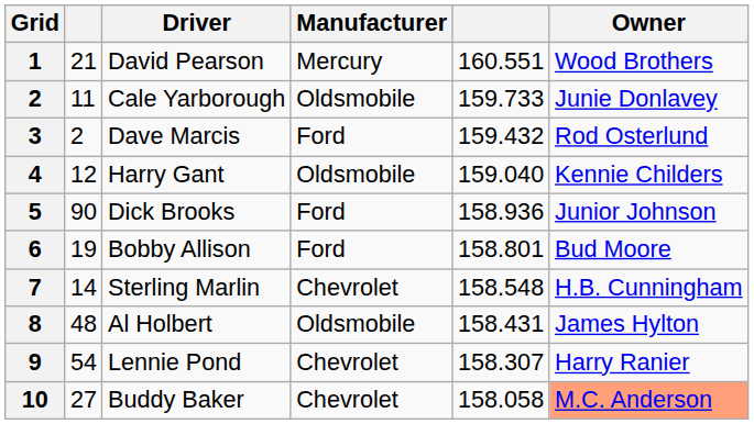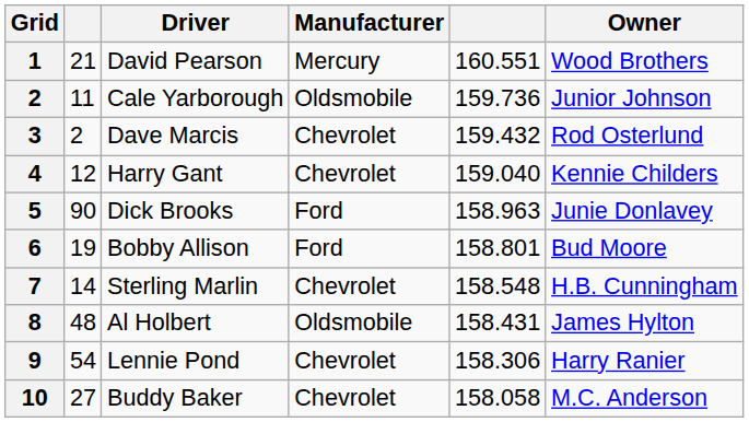 <table class="wikitable">
 <tr>
 <th>Grid</th>
 <th></th>
 <th>Driver</th>
 <th>Manufacturer</th>
 <th></th>
 <th>Owner</th>
 </tr>
 <tr>
 <th>1</th>
 <td>21</td>
 <td>David Pearson</td>
 <td>Mercury</td>
 <td>160.551</td>
 <td><a href='#'>Wood Brothers</a></td>
 </tr>
 <tr>
 <th>2</th>
 <td>11</td>
 <td>Cale Yarborough</td>
 <td>Oldsmobile</td>
-<td>159.733</td>
-<td><a href='#'>Junie Donlavey</a></td>
+<td>159.736</td>
+<td><a href='#'>Junior Johnson</a></td>
 </tr>
 <tr>
 <th>3</th>
 <td>2</td>
 <td>Dave Marcis</td>
-<td>Ford</td>
+<td>Chevrolet</td>
 <td>159.432</td>
 <td><a href='#'>Rod Osterlund</a></td>
 </tr>
 <tr>
 <th>4</th>
 <td>12</td>
 <td>Harry Gant</td>
-<td>Oldsmobile</td>
+<td>Chevrolet</td>
 <td>159.040</td>
 <td><a href='#'>Kennie Childers</a></td>
 </tr>
 <tr>
 <th>5</th>
 <td>90</td>
 <td>Dick Brooks</td>
 <td>Ford</td>
-<td>158.936</td>
-<td><a href='#'>Junior Johnson</a></td>
+<td>158.963</td>
+<td><a href='#'>Junie Donlavey</a></td>
 </tr>
 <tr>
 <th>6</th>
 <td>19</td>
 <td>Bobby Allison</td>
 <td>Ford</td>
 <td>158.801</td>
 <td><a href='#'>Bud Moore</a></td>
 </tr>
 <tr>
 <th>7</th>
 <td>14</td>
 <td>Sterling Marlin</td>
 <td>Chevrolet</td>
 <td>158.548</td>
 <td><a href='#'>H.B. Cunningham</a></td>
 </tr>
 <tr>
 <th>8</th>
 <td>48</td>
 <td>Al Holbert</td>
 <td>Oldsmobile</td>
 <td>158.431</td>
 <td><a href='#'>James Hylton</a></td>
 </tr>
 <tr>
 <th>9</th>
 <td>54</td>
 <td>Lennie Pond</td>
 <td>Chevrolet</td>
-<td>158.307</td>
+<td>158.306</td>
 <td><a href='#'>Harry Ranier</a></td>
 </tr>
 <tr>
 <th>10</th>
 <td>27</td>
 <td>Buddy Baker</td>
 <td>Chevrolet</td>
 <td>158.058</td>
-<td style="background: lightsalmon;"><a href='#'>M.C. Anderson</a></td>
+<td><a href='#'>M.C. Anderson</a></td>
 </tr>
 </table>
